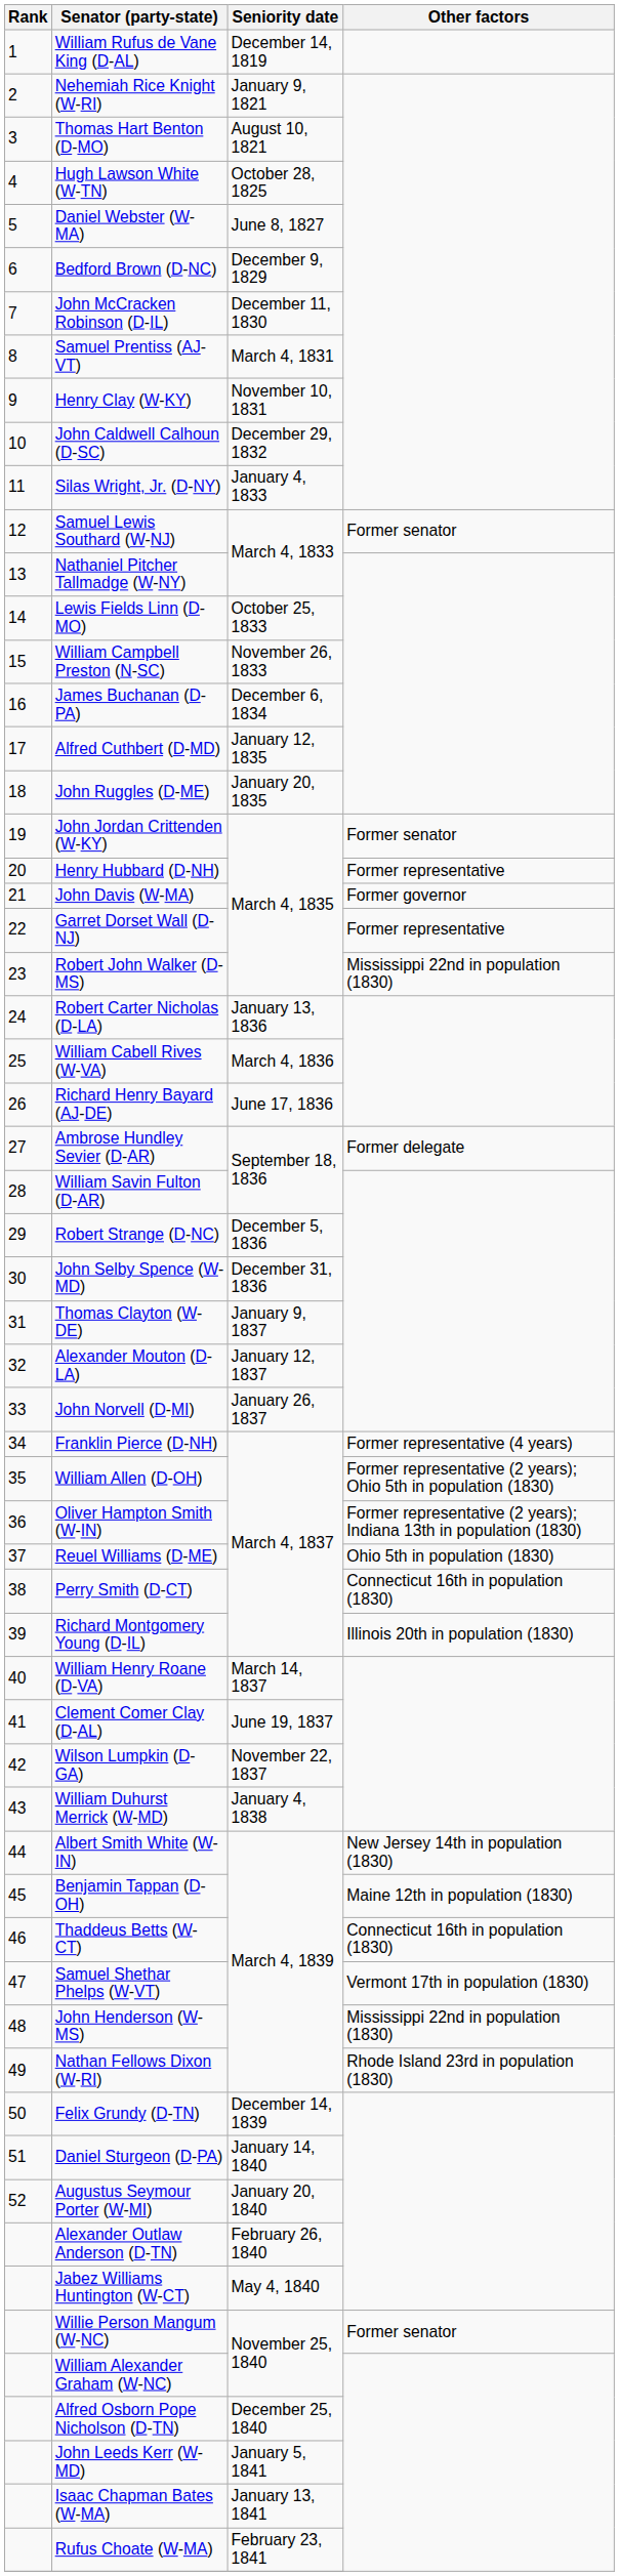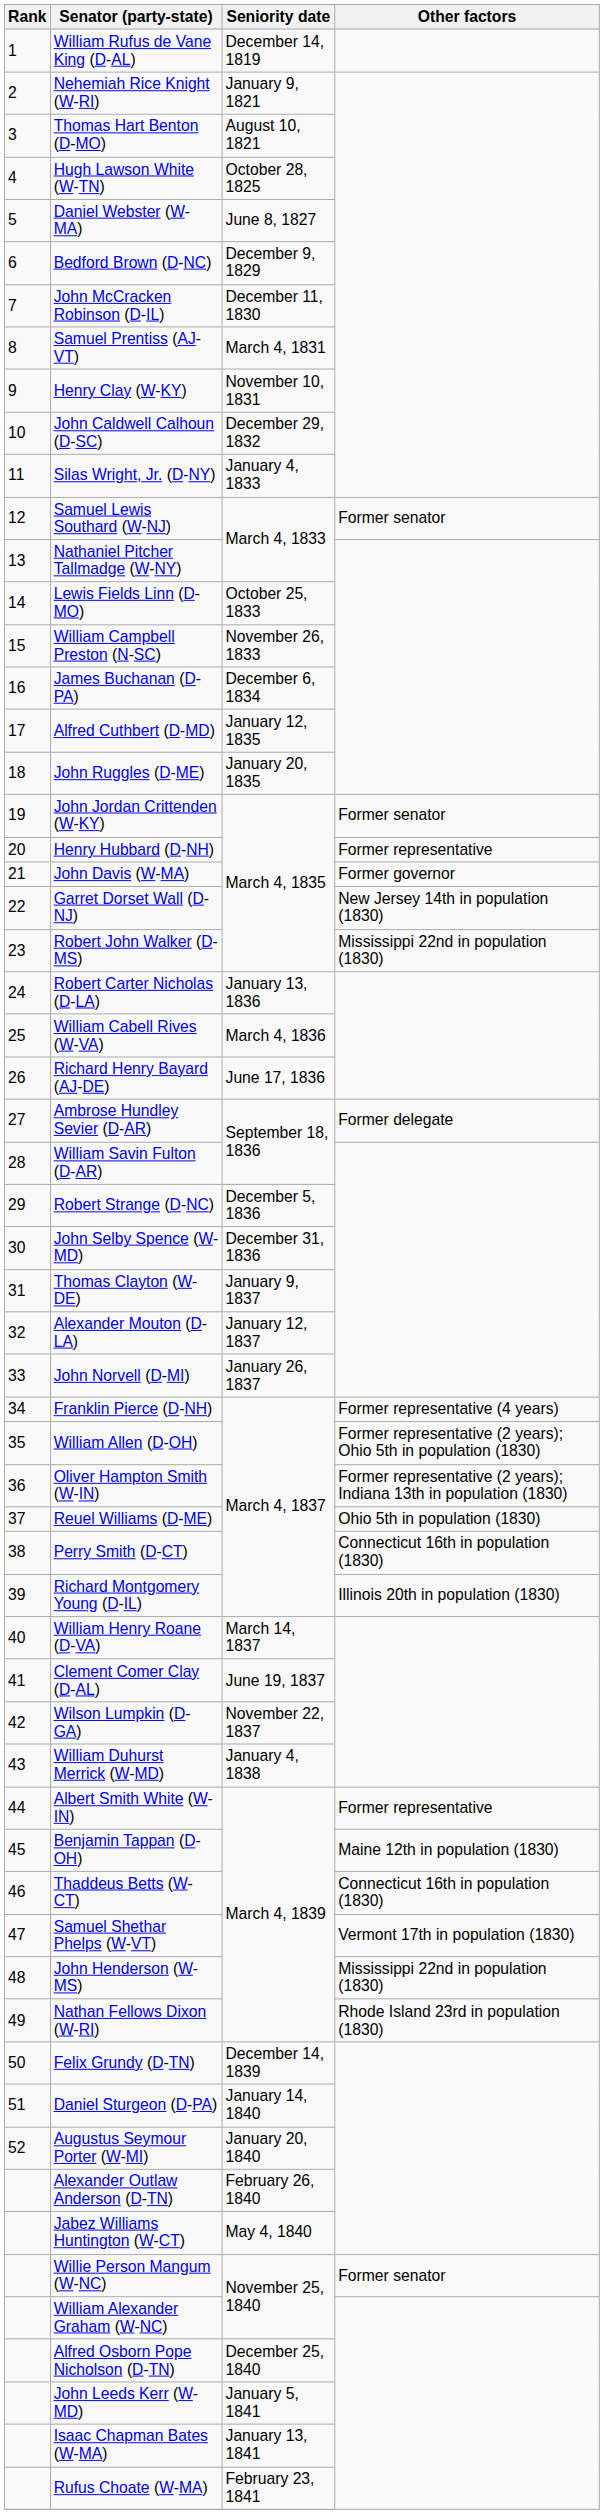 <table class=wikitable>
 <tr valign=bottom>
 <th>Rank</th>
 <th>Senator (party-state)</th>
 <th>Seniority date</th>
 <th>Other factors</th>
 </tr>
 <tr>
 <td>1</td>
 <td><a href='#'>William Rufus de Vane King</a> (<a href='#'>D</a>-<a href='#'>AL</a>)</td>
 <td>December 14, 1819</td>
 <td></td>
 </tr>
 <tr>
 <td>2</td>
 <td><a href='#'>Nehemiah Rice Knight</a> (<a href='#'>W</a>-<a href='#'>RI</a>)</td>
 <td>January 9, 1821</td>
 </tr>
 <tr>
 <td>3</td>
 <td><a href='#'>Thomas Hart Benton</a> (<a href='#'>D</a>-<a href='#'>MO</a>)</td>
 <td>August 10, 1821</td>
 </tr>
 <tr>
 <td>4</td>
 <td><a href='#'>Hugh Lawson White</a> (<a href='#'>W</a>-<a href='#'>TN</a>)</td>
 <td>October 28, 1825</td>
 </tr>
 <tr>
 <td>5</td>
 <td><a href='#'>Daniel Webster</a> (<a href='#'>W</a>-<a href='#'>MA</a>)</td>
 <td>June 8, 1827</td>
 </tr>
 <tr>
 <td>6</td>
 <td><a href='#'>Bedford Brown</a> (<a href='#'>D</a>-<a href='#'>NC</a>)</td>
 <td>December 9, 1829</td>
 </tr>
 <tr>
 <td>7</td>
 <td><a href='#'>John McCracken Robinson</a> (<a href='#'>D</a>-<a href='#'>IL</a>)</td>
 <td>December 11, 1830</td>
 </tr>
 <tr>
 <td>8</td>
 <td><a href='#'>Samuel Prentiss</a> (<a href='#'>AJ</a>-<a href='#'>VT</a>)</td>
 <td>March 4, 1831</td>
 </tr>
 <tr>
 <td>9</td>
 <td><a href='#'>Henry Clay</a> (<a href='#'>W</a>-<a href='#'>KY</a>)</td>
 <td>November 10, 1831</td>
 </tr>
 <tr>
 <td>10</td>
 <td><a href='#'>John Caldwell Calhoun</a> (<a href='#'>D</a>-<a href='#'>SC</a>)</td>
 <td>December 29, 1832</td>
 </tr>
 <tr>
 <td>11</td>
 <td><a href='#'>Silas Wright, Jr.</a> (<a href='#'>D</a>-<a href='#'>NY</a>)</td>
 <td>January 4, 1833</td>
 </tr>
 <tr>
 <td>12</td>
 <td><a href='#'>Samuel Lewis Southard</a> (<a href='#'>W</a>-<a href='#'>NJ</a>)</td>
 <td rowspan=2>March 4, 1833</td>
 <td>Former senator</td>
 </tr>
 <tr>
 <td>13</td>
 <td><a href='#'>Nathaniel Pitcher Tallmadge</a> (<a href='#'>W</a>-<a href='#'>NY</a>)</td>
 </tr>
 <tr>
 <td>14</td>
 <td><a href='#'>Lewis Fields Linn</a> (<a href='#'>D</a>-<a href='#'>MO</a>)</td>
 <td>October 25, 1833</td>
 </tr>
 <tr>
 <td>15</td>
 <td><a href='#'>William Campbell Preston</a> (<a href='#'>N</a>-<a href='#'>SC</a>)</td>
 <td>November 26, 1833</td>
 </tr>
 <tr>
 <td>16</td>
 <td><a href='#'>James Buchanan</a> (<a href='#'>D</a>-<a href='#'>PA</a>)</td>
 <td>December 6, 1834</td>
 </tr>
 <tr>
 <td>17</td>
 <td><a href='#'>Alfred Cuthbert</a> (<a href='#'>D</a>-<a href='#'>MD</a>)</td>
 <td>January 12, 1835</td>
 </tr>
 <tr>
 <td>18</td>
 <td><a href='#'>John Ruggles</a> (<a href='#'>D</a>-<a href='#'>ME</a>)</td>
 <td>January 20, 1835</td>
 </tr>
 <tr>
 <td>19</td>
 <td><a href='#'>John Jordan Crittenden</a> (<a href='#'>W</a>-<a href='#'>KY</a>)</td>
 <td rowspan=5>March 4, 1835</td>
 <td>Former senator</td>
 </tr>
 <tr>
 <td>20</td>
 <td><a href='#'>Henry Hubbard</a> (<a href='#'>D</a>-<a href='#'>NH</a>)</td>
 <td>Former representative</td>
 </tr>
 <tr>
 <td>21</td>
 <td><a href='#'>John Davis</a> (<a href='#'>W</a>-<a href='#'>MA</a>)</td>
 <td>Former governor</td>
 </tr>
 <tr>
 <td>22</td>
 <td><a href='#'>Garret Dorset Wall</a> (<a href='#'>D</a>-<a href='#'>NJ</a>)</td>
-<td>Former representative</td>
+<td>New Jersey 14th in population (1830)</td>
 </tr>
 <tr>
 <td>23</td>
 <td><a href='#'>Robert John Walker</a> (<a href='#'>D</a>-<a href='#'>MS</a>)</td>
 <td>Mississippi 22nd in population (1830)</td>
 </tr>
 <tr>
 <td>24</td>
 <td><a href='#'>Robert Carter Nicholas</a> (<a href='#'>D</a>-<a href='#'>LA</a>)</td>
 <td>January 13, 1836</td>
 </tr>
 <tr>
 <td>25</td>
 <td><a href='#'>William Cabell Rives</a> (<a href='#'>W</a>-<a href='#'>VA</a>)</td>
 <td>March 4, 1836</td>
 </tr>
 <tr>
 <td>26</td>
 <td><a href='#'>Richard Henry Bayard</a> (<a href='#'>AJ</a>-<a href='#'>DE</a>)</td>
 <td>June 17, 1836</td>
 </tr>
 <tr>
 <td>27</td>
 <td><a href='#'>Ambrose Hundley Sevier</a> (<a href='#'>D</a>-<a href='#'>AR</a>)</td>
 <td rowspan=2>September 18, 1836</td>
 <td>Former delegate</td>
 </tr>
 <tr>
 <td>28</td>
 <td><a href='#'>William Savin Fulton</a> (<a href='#'>D</a>-<a href='#'>AR</a>)</td>
 </tr>
 <tr>
 <td>29</td>
 <td><a href='#'>Robert Strange</a> (<a href='#'>D</a>-<a href='#'>NC</a>)</td>
 <td>December 5, 1836</td>
 </tr>
 <tr>
 <td>30</td>
 <td><a href='#'>John Selby Spence</a> (<a href='#'>W</a>-<a href='#'>MD</a>)</td>
 <td>December 31, 1836</td>
 </tr>
 <tr>
 <td>31</td>
 <td><a href='#'>Thomas Clayton</a> (<a href='#'>W</a>-<a href='#'>DE</a>)</td>
 <td>January 9, 1837</td>
 </tr>
 <tr>
 <td>32</td>
 <td><a href='#'>Alexander Mouton</a> (<a href='#'>D</a>-<a href='#'>LA</a>)</td>
 <td>January 12, 1837</td>
 </tr>
 <tr>
 <td>33</td>
 <td><a href='#'>John Norvell</a> (<a href='#'>D</a>-<a href='#'>MI</a>)</td>
 <td>January 26, 1837</td>
 </tr>
 <tr>
 <td>34</td>
 <td><a href='#'>Franklin Pierce</a> (<a href='#'>D</a>-<a href='#'>NH</a>)</td>
 <td rowspan=6>March 4, 1837</td>
 <td>Former representative (4 years)</td>
 </tr>
 <tr>
 <td>35</td>
 <td><a href='#'>William Allen</a> (<a href='#'>D</a>-<a href='#'>OH</a>)</td>
 <td>Former representative (2 years); Ohio 5th in population (1830)</td>
 </tr>
 <tr>
 <td>36</td>
 <td><a href='#'>Oliver Hampton Smith</a> (<a href='#'>W</a>-<a href='#'>IN</a>)</td>
 <td>Former representative (2 years); Indiana 13th in population (1830)</td>
 </tr>
 <tr>
 <td>37</td>
 <td><a href='#'>Reuel Williams</a> (<a href='#'>D</a>-<a href='#'>ME</a>)</td>
 <td>Ohio 5th in population (1830)</td>
 </tr>
 <tr>
 <td>38</td>
 <td><a href='#'>Perry Smith</a> (<a href='#'>D</a>-<a href='#'>CT</a>)</td>
 <td>Connecticut 16th in population (1830)</td>
 </tr>
 <tr>
 <td>39</td>
 <td><a href='#'>Richard Montgomery Young</a> (<a href='#'>D</a>-<a href='#'>IL</a>)</td>
 <td>Illinois 20th in population (1830)</td>
 </tr>
 <tr>
 <td>40</td>
 <td><a href='#'>William Henry Roane</a> (<a href='#'>D</a>-<a href='#'>VA</a>)</td>
 <td>March 14, 1837</td>
 </tr>
 <tr>
 <td>41</td>
 <td><a href='#'>Clement Comer Clay</a> (<a href='#'>D</a>-<a href='#'>AL</a>)</td>
 <td>June 19, 1837</td>
 </tr>
 <tr>
 <td>42</td>
 <td><a href='#'>Wilson Lumpkin</a> (<a href='#'>D</a>-<a href='#'>GA</a>)</td>
 <td>November 22, 1837</td>
 </tr>
 <tr>
 <td>43</td>
 <td><a href='#'>William Duhurst Merrick</a> (<a href='#'>W</a>-<a href='#'>MD</a>)</td>
 <td>January 4, 1838</td>
 </tr>
 <tr>
 <td>44</td>
 <td><a href='#'>Albert Smith White</a> (<a href='#'>W</a>-<a href='#'>IN</a>)</td>
 <td rowspan=6>March 4, 1839</td>
-<td>New Jersey 14th in population (1830)</td>
+<td>Former representative</td>
 </tr>
 <tr>
 <td>45</td>
 <td><a href='#'>Benjamin Tappan</a> (<a href='#'>D</a>-<a href='#'>OH</a>)</td>
 <td>Maine 12th in population (1830)</td>
 </tr>
 <tr>
 <td>46</td>
 <td><a href='#'>Thaddeus Betts</a> (<a href='#'>W</a>-<a href='#'>CT</a>)</td>
 <td>Connecticut 16th in population (1830)</td>
 </tr>
 <tr>
 <td>47</td>
 <td><a href='#'>Samuel Shethar Phelps</a> (<a href='#'>W</a>-<a href='#'>VT</a>)</td>
 <td>Vermont 17th in population (1830)</td>
 </tr>
 <tr>
 <td>48</td>
 <td><a href='#'>John Henderson</a> (<a href='#'>W</a>-<a href='#'>MS</a>)</td>
 <td>Mississippi 22nd in population (1830)</td>
 </tr>
 <tr>
 <td>49</td>
 <td><a href='#'>Nathan Fellows Dixon</a> (<a href='#'>W</a>-<a href='#'>RI</a>)</td>
 <td>Rhode Island 23rd in population (1830)</td>
 </tr>
 <tr>
 <td>50</td>
 <td><a href='#'>Felix Grundy</a> (<a href='#'>D</a>-<a href='#'>TN</a>)</td>
 <td>December 14, 1839</td>
 </tr>
 <tr>
 <td>51</td>
 <td><a href='#'>Daniel Sturgeon</a> (<a href='#'>D</a>-<a href='#'>PA</a>)</td>
 <td>January 14, 1840</td>
 </tr>
 <tr>
 <td>52</td>
 <td><a href='#'>Augustus Seymour Porter</a> (<a href='#'>W</a>-<a href='#'>MI</a>)</td>
 <td>January 20, 1840</td>
 </tr>
 <tr>
 <td></td>
 <td><a href='#'>Alexander Outlaw Anderson</a> (<a href='#'>D</a>-<a href='#'>TN</a>)</td>
 <td>February 26, 1840</td>
 </tr>
 <tr>
 <td></td>
 <td><a href='#'>Jabez Williams Huntington</a> (<a href='#'>W</a>-<a href='#'>CT</a>)</td>
 <td>May 4, 1840</td>
 </tr>
 <tr>
 <td></td>
 <td><a href='#'>Willie Person Mangum</a> (<a href='#'>W</a>-<a href='#'>NC</a>)</td>
 <td rowspan=2>November 25, 1840</td>
 <td>Former senator</td>
 </tr>
 <tr>
 <td></td>
 <td><a href='#'>William Alexander Graham</a> (<a href='#'>W</a>-<a href='#'>NC</a>)</td>
 </tr>
 <tr>
 <td></td>
 <td><a href='#'>Alfred Osborn Pope Nicholson</a> (<a href='#'>D</a>-<a href='#'>TN</a>)</td>
 <td>December 25, 1840</td>
 </tr>
 <tr>
 <td></td>
 <td><a href='#'>John Leeds Kerr</a> (<a href='#'>W</a>-<a href='#'>MD</a>)</td>
 <td>January 5, 1841</td>
 </tr>
 <tr>
 <td></td>
 <td><a href='#'>Isaac Chapman Bates</a> (<a href='#'>W</a>-<a href='#'>MA</a>)</td>
 <td>January 13, 1841</td>
 </tr>
 <tr>
 <td></td>
 <td><a href='#'>Rufus Choate</a> (<a href='#'>W</a>-<a href='#'>MA</a>)</td>
 <td>February 23, 1841</td>
 </tr>
 <tr>
 </tr>
 </table>
